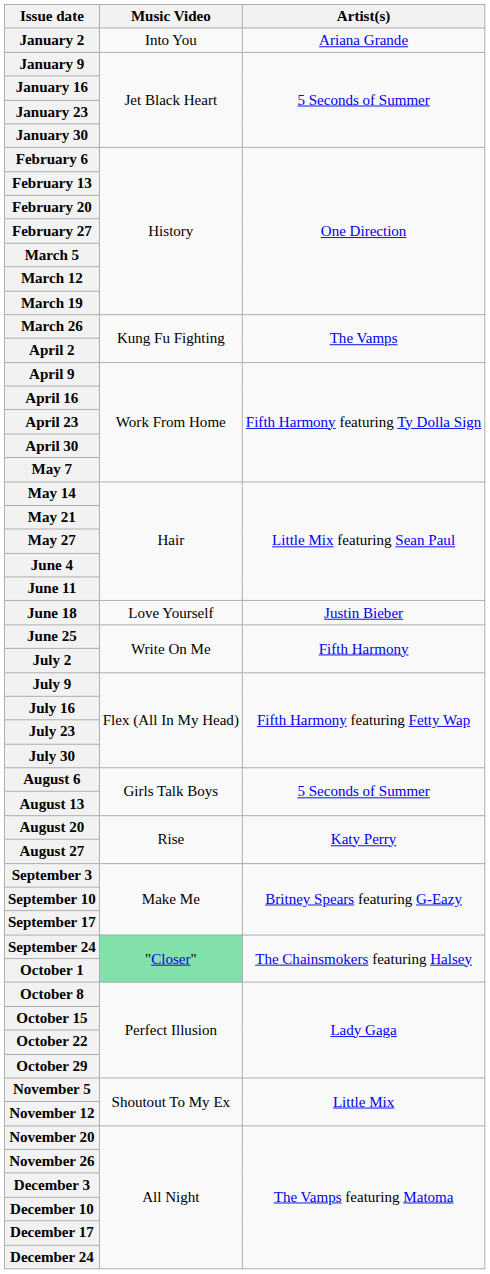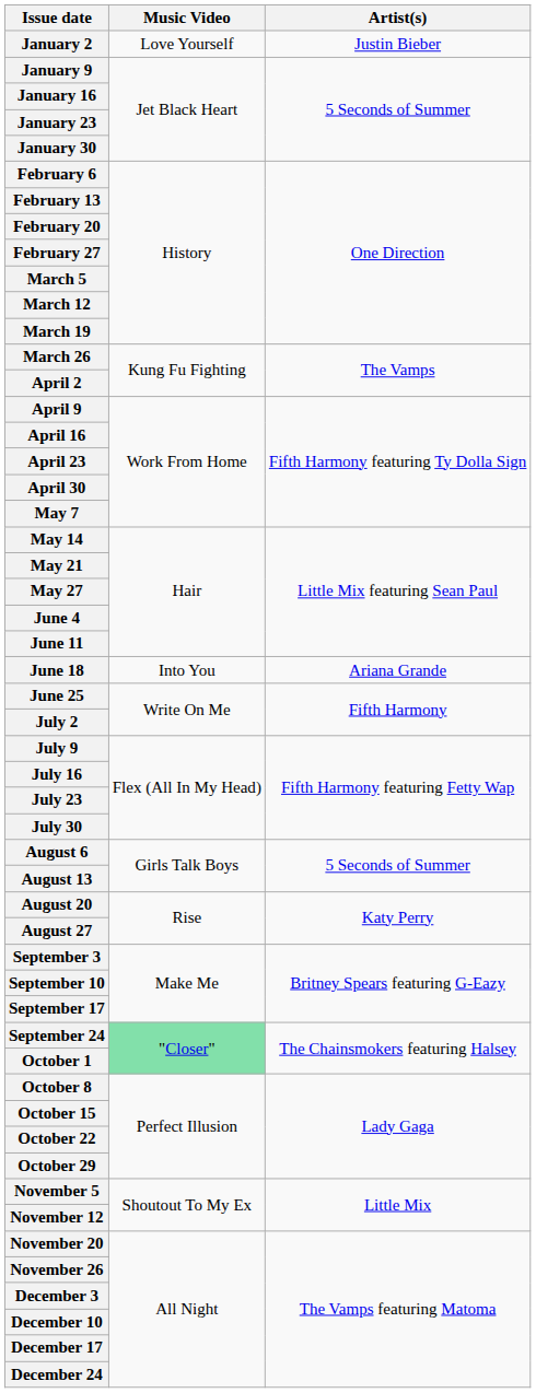 <table class="wikitable plainrowheaders" style="text-align: center">
 <tr>
 <th>Issue date</th>
 <th>Music Video</th>
 <th>Artist(s)</th>
 </tr>
 <tr>
 <th scope="row">January 2</th>
-<td rowspan=1>Into You</td>
-<td rowspan=1><a href='#'>Ariana Grande</a></td>
+<td rowspan=1>Love Yourself</td>
+<td rowspan=1><a href='#'>Justin Bieber</a></td>
 </tr>
 <tr>
 <th scope="row">January 9</th>
 <td rowspan=4>Jet Black Heart</td>
 <td rowspan=4><a href='#'>5 Seconds of Summer</a></td>
 </tr>
 <tr>
 <th scope="row">January 16</th>
 </tr>
 <tr>
 <th scope="row">January 23</th>
 </tr>
 <tr>
 <th scope="row">January 30</th>
 </tr>
 <tr>
 <th scope="row">February 6</th>
 <td rowspan=7>History</td>
 <td rowspan=7><a href='#'>One Direction</a></td>
 </tr>
 <tr>
 <th scope="row">February 13</th>
 </tr>
 <tr>
 <th scope="row">February 20</th>
 </tr>
 <tr>
 <th scope="row">February 27</th>
 </tr>
 <tr>
 <th scope="row">March 5</th>
 </tr>
 <tr>
 <th scope="row">March 12</th>
 </tr>
 <tr>
 <th scope="row">March 19</th>
 </tr>
 <tr>
 <th scope="row">March 26</th>
 <td rowspan=2>Kung Fu Fighting</td>
 <td rowspan=2><a href='#'>The Vamps</a></td>
 </tr>
 <tr>
 <th scope="row">April 2</th>
 </tr>
 <tr>
 <th scope="row">April 9</th>
 <td rowspan=5>Work From Home</td>
 <td rowspan=5><a href='#'>Fifth Harmony</a> featuring <a href='#'>Ty Dolla Sign</a></td>
 </tr>
 <tr>
 <th scope="row">April 16</th>
 </tr>
 <tr>
 <th scope="row">April 23</th>
 </tr>
 <tr>
 <th scope="row">April 30</th>
 </tr>
 <tr>
 <th scope="row">May 7</th>
 </tr>
 <tr>
 <th scope="row">May 14</th>
 <td rowspan=5>Hair</td>
 <td rowspan=5><a href='#'>Little Mix</a> featuring <a href='#'>Sean Paul</a></td>
 </tr>
 <tr>
 <th scope="row">May 21</th>
 </tr>
 <tr>
 <th scope="row">May 27</th>
 </tr>
 <tr>
 <th scope="row">June 4</th>
 </tr>
 <tr>
 <th scope="row">June 11</th>
 </tr>
 <tr>
 <th scope="row">June 18</th>
-<td rowspan=1>Love Yourself</td>
-<td rowspan=1><a href='#'>Justin Bieber</a></td>
+<td rowspan=1>Into You</td>
+<td rowspan=1><a href='#'>Ariana Grande</a></td>
 </tr>
 <tr>
 <th scope="row">June 25</th>
 <td rowspan=2>Write On Me</td>
 <td rowspan=2><a href='#'>Fifth Harmony</a></td>
 </tr>
 <tr>
 <th scope="row">July 2</th>
 </tr>
 <tr>
 <th scope="row">July 9</th>
 <td rowspan=4>Flex (All In My Head)</td>
 <td rowspan=4><a href='#'>Fifth Harmony</a> featuring <a href='#'>Fetty Wap</a></td>
 </tr>
 <tr>
 <th scope="row">July 16</th>
 </tr>
 <tr>
 <th scope="row">July 23</th>
 </tr>
 <tr>
 <th scope="row">July 30</th>
 </tr>
 <tr>
 <th scope="row">August 6</th>
 <td rowspan=2>Girls Talk Boys</td>
 <td rowspan=2><a href='#'>5 Seconds of Summer</a></td>
 </tr>
 <tr>
 <th scope="row">August 13</th>
 </tr>
 <tr>
 <th scope="row">August 20</th>
 <td rowspan=2>Rise</td>
 <td rowspan=2><a href='#'>Katy Perry</a></td>
 </tr>
 <tr>
 <th scope="row">August 27</th>
 </tr>
 <tr>
 <th scope="row">September 3</th>
 <td rowspan=3>Make Me</td>
 <td rowspan=3><a href='#'>Britney Spears</a> featuring <a href='#'>G-Eazy</a></td>
 </tr>
 <tr>
 <th scope="row">September 10</th>
 </tr>
 <tr>
 <th scope="row">September 17</th>
 </tr>
 <tr>
 <th scope="row">September 24</th>
 <td bgcolor=#82E0AA   rowspan=2>"<a href='#'>Closer</a>" </td>
 <td rowspan=2><a href='#'>The Chainsmokers</a> featuring <a href='#'>Halsey</a></td>
 </tr>
 <tr>
 <th scope="row">October 1</th>
 </tr>
 <tr>
 <th scope="row">October 8</th>
 <td rowspan=4>Perfect Illusion</td>
 <td rowspan=4><a href='#'>Lady Gaga</a></td>
 </tr>
 <tr>
 <th scope="row">October 15</th>
 </tr>
 <tr>
 <th scope="row">October 22</th>
 </tr>
 <tr>
 <th scope="row">October 29</th>
 </tr>
 <tr>
 <th scope="row">November 5</th>
 <td rowspan=2>Shoutout To My Ex</td>
 <td rowspan=2><a href='#'>Little Mix</a></td>
 </tr>
 <tr>
 <th scope="row">November 12</th>
 </tr>
 <tr>
 <th scope="row">November 20</th>
 <td rowspan=6>All Night</td>
 <td rowspan=6><a href='#'>The Vamps</a> featuring <a href='#'>Matoma</a></td>
 </tr>
 <tr>
 <th scope="row">November 26</th>
 </tr>
 <tr>
 <th scope="row">December 3</th>
 </tr>
 <tr>
 <th scope="row">December 10</th>
 </tr>
 <tr>
 <th scope="row">December 17</th>
 </tr>
 <tr>
 <th scope="row">December 24</th>
 </tr>
 </table>
